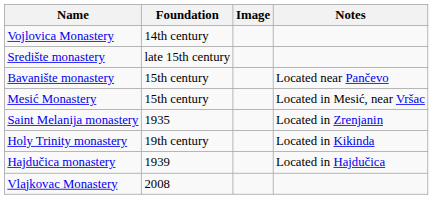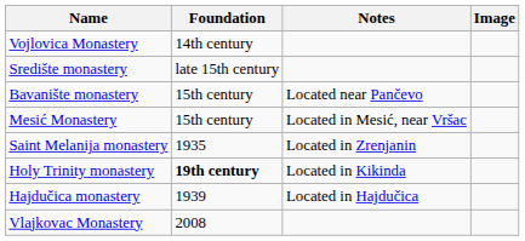 <table class="wikitable" style="font-size:95%;">
 <tr>
 <th>Name</th>
 <th>Foundation</th>
+<th>Notes</th>
 <th>Image</th>
-<th>Notes</th>
 </tr>
 <tr>
 <td><a href='#'>Vojlovica Monastery</a><br></td>
 <td>14th century</td>
 <td></td>
 <td></td>
 </tr>
 <tr>
 <td><a href='#'>Središte monastery</a><br></td>
 <td>late 15th century</td>
 <td></td>
 <td></td>
 </tr>
 <tr>
 <td><a href='#'>Bavanište monastery</a><br></td>
 <td>15th century</td>
+<td>Located near <a href='#'>Pančevo</a></td>
 <td></td>
-<td>Located near <a href='#'>Pančevo</a></td>
 </tr>
 <tr>
 <td><a href='#'>Mesić Monastery</a><br></td>
 <td>15th century</td>
+<td>Located in Mesić, near <a href='#'>Vršac</a></td>
 <td></td>
-<td>Located in Mesić, near <a href='#'>Vršac</a></td>
 </tr>
 <tr>
 <td><a href='#'>Saint Melanija monastery</a><br></td>
 <td>1935</td>
+<td>Located in <a href='#'>Zrenjanin</a></td>
 <td></td>
-<td>Located in <a href='#'>Zrenjanin</a></td>
 </tr>
 <tr>
 <td><a href='#'>Holy Trinity monastery</a><br></td>
-<td>19th century</td>
+<td><strong>19th century</strong></td>
+<td>Located in <a href='#'>Kikinda</a></td>
 <td></td>
-<td>Located in <a href='#'>Kikinda</a></td>
 </tr>
 <tr>
 <td><a href='#'>Hajdučica monastery</a><br></td>
 <td>1939</td>
+<td>Located in <a href='#'>Hajdučica</a></td>
 <td></td>
-<td>Located in <a href='#'>Hajdučica</a></td>
 </tr>
 <tr>
 <td><a href='#'>Vlajkovac Monastery</a><br></td>
 <td>2008</td>
 <td></td>
 <td></td>
 </tr>
 </table>
